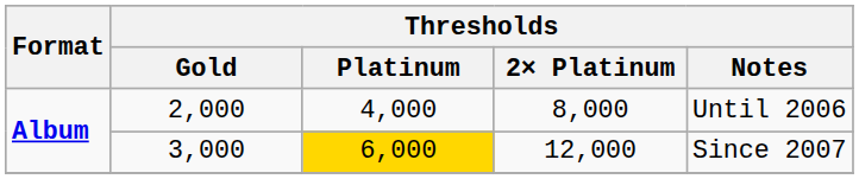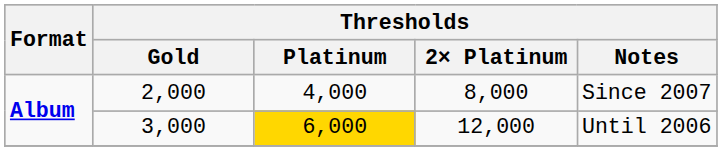 <table class="wikitable" style="text-align:center;">
 <tr>
 <th rowspan="2">Format</th>
 <th colspan="4">Thresholds</th>
 </tr>
 <tr>
 <th style="width:7em;">Gold</th>
 <th style="width:7em;">Platinum</th>
 <th style="width:7em;">2× Platinum</th>
 <th>Notes</th>
 </tr>
 <tr>
 <td rowspan="2" style="text-align:left;"><strong><a href='#'>Album</a></strong></td>
 <td>2,000</td>
 <td>4,000</td>
 <td>8,000</td>
-<td style="text-align:left;">Until 2006</td>
+<td style="text-align:left;">Since 2007</td>
 </tr>
 <tr>
 <td>3,000</td>
 <td style="background: gold;">6,000</td>
 <td>12,000</td>
-<td style="text-align:left;">Since 2007</td>
+<td style="text-align:left;">Until 2006</td>
 </tr>
 <tr>
 </tr>
 </table>
